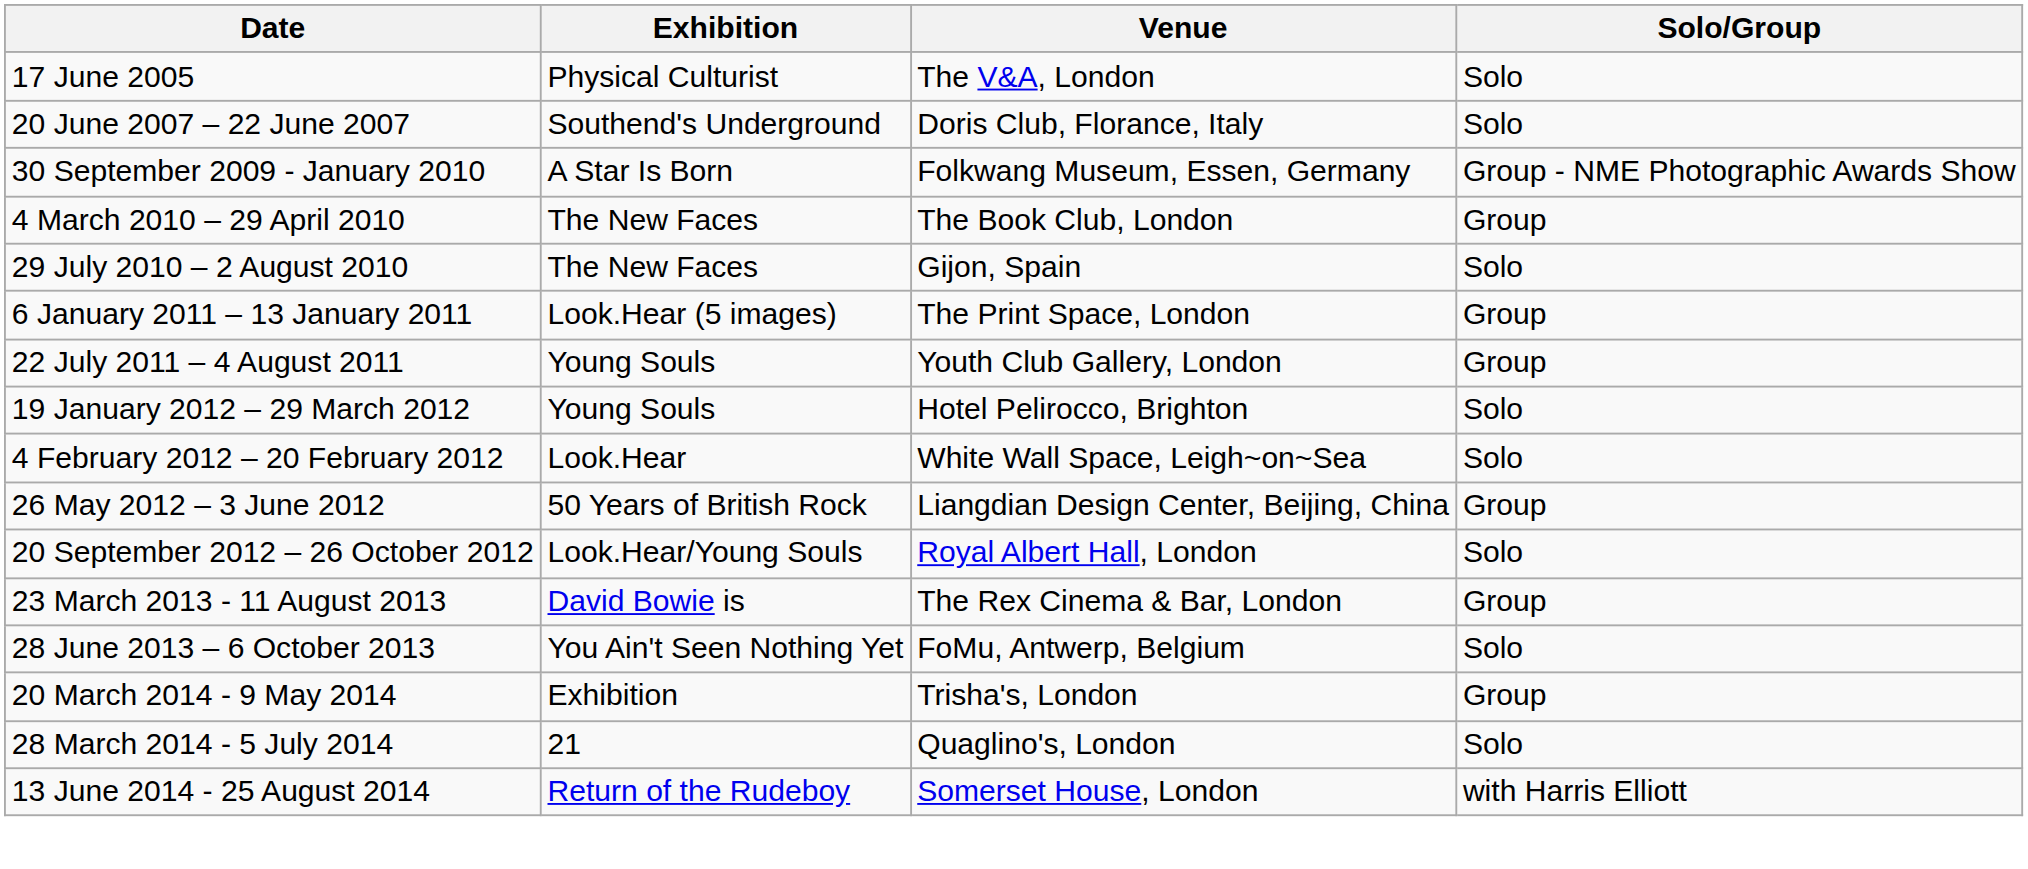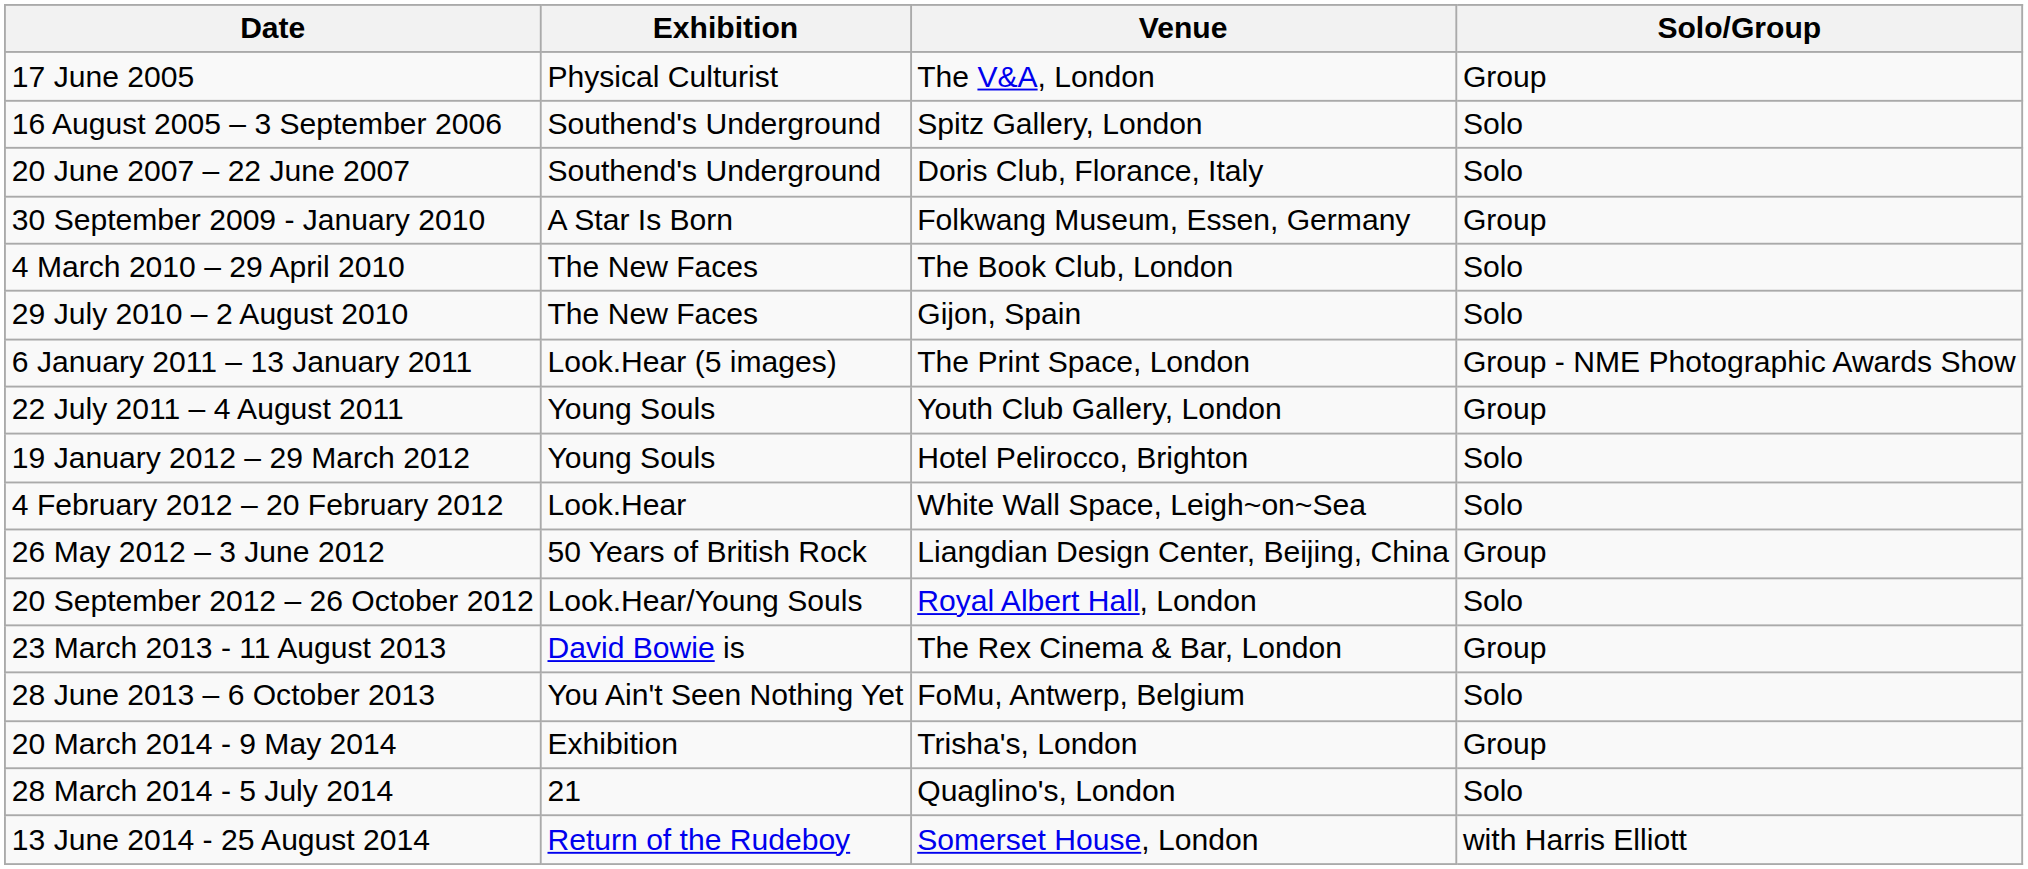 <table class="wikitable">
 <tr>
 <th>Date</th>
 <th>Exhibition</th>
 <th>Venue</th>
 <th>Solo/Group</th>
 </tr>
 <tr>
 <td>17 June 2005</td>
 <td>Physical Culturist</td>
 <td>The <a href='#'>V&A</a>, London</td>
+<td>Group</td>
+</tr>
+<tr>
+<td>16 August 2005 – 3 September 2006</td>
+<td>Southend's Underground</td>
+<td>Spitz Gallery, London</td>
 <td>Solo</td>
 </tr>
 <tr>
 <td>20 June 2007 – 22 June 2007</td>
 <td>Southend's Underground</td>
 <td>Doris Club, Florance, Italy</td>
 <td>Solo</td>
 </tr>
 <tr>
 <td>30 September 2009 - January 2010</td>
 <td>A Star Is Born</td>
 <td>Folkwang Museum, Essen, Germany</td>
-<td>Group - NME Photographic Awards Show</td>
+<td>Group</td>
 </tr>
 <tr>
 <td>4 March 2010 – 29 April 2010</td>
 <td>The New Faces</td>
 <td>The Book Club, London</td>
-<td>Group</td>
+<td>Solo</td>
 </tr>
 <tr>
 <td>29 July 2010 – 2 August 2010</td>
 <td>The New Faces</td>
 <td>Gijon, Spain</td>
 <td>Solo</td>
 </tr>
 <tr>
 <td>6 January 2011 – 13 January 2011</td>
 <td>Look.Hear (5 images)</td>
 <td>The Print Space, London</td>
-<td>Group</td>
+<td>Group - NME Photographic Awards Show</td>
 </tr>
 <tr>
 <td>22 July 2011 – 4 August 2011</td>
 <td>Young Souls</td>
 <td>Youth Club Gallery, London</td>
 <td>Group</td>
 </tr>
 <tr>
 <td>19 January 2012 – 29 March 2012</td>
 <td>Young Souls</td>
 <td>Hotel Pelirocco, Brighton</td>
 <td>Solo</td>
 </tr>
 <tr>
 <td>4 February 2012 – 20 February 2012</td>
 <td>Look.Hear</td>
 <td>White Wall Space, Leigh~on~Sea</td>
 <td>Solo</td>
 </tr>
 <tr>
 <td>26 May 2012 – 3 June 2012</td>
 <td>50 Years of British Rock</td>
 <td>Liangdian Design Center, Beijing, China</td>
 <td>Group</td>
 </tr>
 <tr>
 <td>20 September 2012 – 26 October 2012</td>
 <td>Look.Hear/Young Souls</td>
 <td><a href='#'>Royal Albert Hall</a>, London</td>
 <td>Solo</td>
 </tr>
 <tr>
 <td>23 March 2013 - 11 August 2013</td>
 <td><a href='#'>David Bowie</a> is</td>
 <td>The Rex Cinema & Bar, London</td>
 <td>Group</td>
 </tr>
 <tr>
 <td>28 June 2013 – 6 October 2013</td>
 <td>You Ain't Seen Nothing Yet</td>
 <td>FoMu, Antwerp, Belgium</td>
 <td>Solo</td>
 </tr>
 <tr>
 <td>20 March 2014 - 9 May 2014</td>
 <td>Exhibition</td>
 <td>Trisha's, London</td>
 <td>Group</td>
 </tr>
 <tr>
 <td>28 March 2014 - 5 July 2014</td>
 <td>21</td>
 <td>Quaglino's, London</td>
 <td>Solo</td>
 </tr>
 <tr>
 <td>13 June 2014 - 25 August 2014</td>
 <td><a href='#'>Return of the Rudeboy</a></td>
 <td><a href='#'>Somerset House</a>, London</td>
 <td>with Harris Elliott</td>
 </tr>
 </table>
